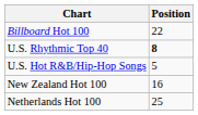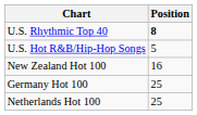 <table class="wikitable">
 <tr>
 <th align="left">Chart</th>
 <th align="left">Position</th>
-</tr>
-<tr>
-<td align="left"><a href='#'><em>Billboard</em> Hot 100</a></td>
-<td align="left">22</td>
 </tr>
 <tr>
 <td align="left">U.S. <a href='#'>Rhythmic Top 40</a></td>
 <td align="left"><strong>8</strong></td>
 </tr>
 <tr>
 <td align="left">U.S. <a href='#'>Hot R&B/Hip-Hop Songs</a></td>
 <td align="left">5</td>
 </tr>
 <tr>
 <td align="left">New Zealand Hot 100</td>
 <td align="left">16</td>
 </tr>
 <tr>
+<td align="left">Germany Hot 100</td>
+<td align="left">25</td>
+</tr>
+<tr>
 <td align="left">Netherlands Hot 100</td>
 <td align="left">25</td>
 </tr>
 </table>
